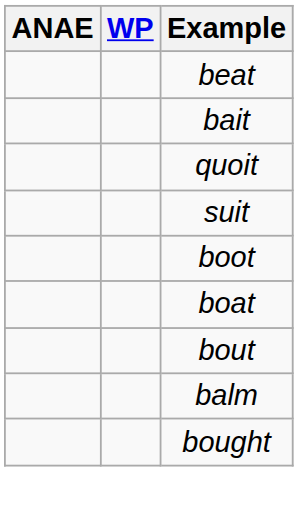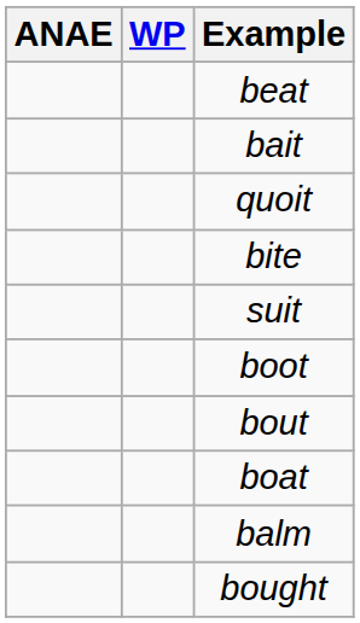 <table class="wikitable sortable" style="text-align: center; float: left; margin-right: 1em;">
 <tr>
 <th>ANAE</th>
 <th><a href='#'>WP</a></th>
 <th>Example</th>
 </tr>
 <tr>
 <td></td>
 <td></td>
 <td><em>beat</em></td>
 </tr>
 <tr>
 <td></td>
 <td></td>
 <td><em>bait</em></td>
 </tr>
 <tr>
 <td></td>
 <td></td>
 <td><em>quoit</em></td>
 </tr>
 <tr>
 <td></td>
 <td></td>
+<td><em>bite</em></td>
+</tr>
+<tr>
+<td></td>
+<td></td>
 <td><em>suit</em></td>
 </tr>
 <tr>
 <td></td>
 <td></td>
 <td><em>boot</em></td>
 </tr>
 <tr>
 <td></td>
 <td></td>
-<td><em>boat</em></td>
+<td><em>bout</em></td>
 </tr>
 <tr>
 <td></td>
 <td></td>
-<td><em>bout</em></td>
+<td><em>boat</em></td>
 </tr>
 <tr>
 <td></td>
 <td></td>
 <td><em>balm</em></td>
 </tr>
 <tr>
 <td></td>
 <td></td>
 <td><em>bought</em></td>
 </tr>
 </table>
